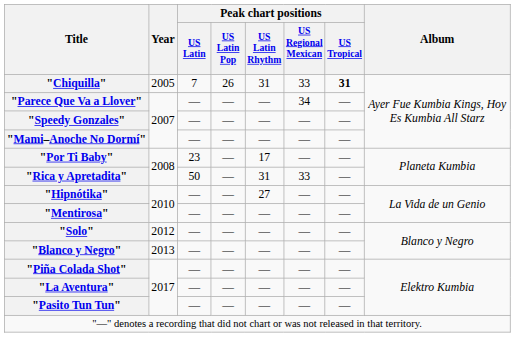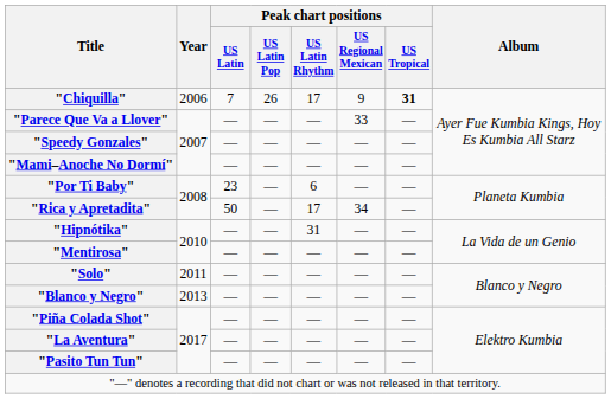 <table class="wikitable plainrowheaders" style="text-align:center;">
 <tr>
 <th rowspan="2" style="width:25,5em;">Title</th>
 <th rowspan="2" style="width:1em;">Year</th>
 <th colspan="5" style="width:2em;">Peak chart positions</th>
 <th rowspan="2" style="width:12em;">Album</th>
 </tr>
 <tr style="font-size:smaller;">
 <th scope="col" style="width:40px;"><a href='#'>US<br>Latin</a><br></th>
 <th scope="col" style="width:40px;"><a href='#'>US<br>Latin<br>Pop</a><br></th>
 <th scope="col" style="width:40px;"><a href='#'>US<br>Latin<br>Rhythm</a><br></th>
 <th scope="col" style="width:40px;"><a href='#'>US<br>Regional<br>Mexican</a><br><br></th>
 <th scope="col" style="width:40px;"><a href='#'>US<br>Tropical</a><br></th>
 </tr>
 <tr>
 <th scope="row">"<a href='#'>Chiquilla</a>"</th>
-<td rowspan="1">2005</td>
+<td rowspan="1">2006</td>
 <td>7</td>
 <td>26</td>
-<td>31</td>
-<td>33</td>
+<td>17</td>
+<td>9</td>
 <td><strong>31</strong></td>
 <td rowspan="4"><em>Ayer Fue Kumbia Kings, Hoy Es Kumbia All Starz</em></td>
 </tr>
 <tr>
 <th scope="row">"<a href='#'>Parece Que Va a Llover</a>"</th>
 <td rowspan="3">2007</td>
 <td>—</td>
 <td>—</td>
 <td>—</td>
-<td>34</td>
+<td>33</td>
 <td>—</td>
 </tr>
 <tr>
 <th scope="row">"<a href='#'>Speedy Gonzales</a>"</th>
 <td>—</td>
 <td>—</td>
 <td>—</td>
 <td>—</td>
 <td>—</td>
 </tr>
 <tr>
 <th scope="row">"<a href='#'>Mami</a>–<a href='#'>Anoche No Dormí</a>"</th>
 <td>—</td>
 <td>—</td>
 <td>—</td>
 <td>—</td>
 <td>—</td>
 </tr>
 <tr>
 <th scope="row">"<a href='#'>Por Ti Baby</a>"<br></th>
 <td rowspan="2">2008</td>
 <td>23</td>
 <td>—</td>
-<td>17</td>
+<td>6</td>
 <td>—</td>
 <td>—</td>
 <td rowspan="2"><em>Planeta Kumbia</em></td>
 </tr>
 <tr>
 <th scope="row">"<a href='#'>Rica y Apretadita</a>"<br></th>
 <td>50</td>
 <td>—</td>
-<td>31</td>
-<td>33</td>
+<td>17</td>
+<td>34</td>
 <td>—</td>
 </tr>
 <tr>
 <th scope="row">"<a href='#'>Hipnótika</a>"<br></th>
 <td rowspan="2">2010</td>
 <td>—</td>
 <td>—</td>
-<td>27</td>
+<td>31</td>
 <td>—</td>
 <td>—</td>
 <td rowspan="2"><em>La Vida de un Genio</em></td>
 </tr>
 <tr>
 <th scope="row">"<a href='#'>Mentirosa</a>"<br></th>
 <td>—</td>
 <td>—</td>
 <td>—</td>
 <td>—</td>
 <td>—</td>
 </tr>
 <tr>
 <th scope="row">"<a href='#'>Solo</a>"</th>
-<td>2012</td>
+<td>2011</td>
 <td>—</td>
 <td>—</td>
 <td>—</td>
 <td>—</td>
 <td>—</td>
 <td rowspan="2"><em>Blanco y Negro</em></td>
 </tr>
 <tr>
 <th scope="row">"<a href='#'>Blanco y Negro</a>"</th>
 <td>2013</td>
 <td>—</td>
 <td>—</td>
 <td>—</td>
 <td>—</td>
 <td>—</td>
 </tr>
 <tr>
 <th scope="row">"<a href='#'>Piña Colada Shot</a>"</th>
 <td rowspan="3">2017</td>
 <td>—</td>
 <td>—</td>
 <td>—</td>
 <td>—</td>
 <td>—</td>
 <td rowspan="3"><em>Elektro Kumbia</em></td>
 </tr>
 <tr>
 <th scope="row">"<a href='#'>La Aventura</a>"<br></th>
 <td>—</td>
 <td>—</td>
 <td>—</td>
 <td>—</td>
 <td>—</td>
 </tr>
 <tr>
 <th scope="row">"<a href='#'>Pasito Tun Tun</a>"<br></th>
 <td>—</td>
 <td>—</td>
 <td>—</td>
 <td>—</td>
 <td>—</td>
 </tr>
 <tr>
 <td colspan="13" style="font-size:90%">"—" denotes a recording that did not chart or was not released in that territory.</td>
 </tr>
 </table>
